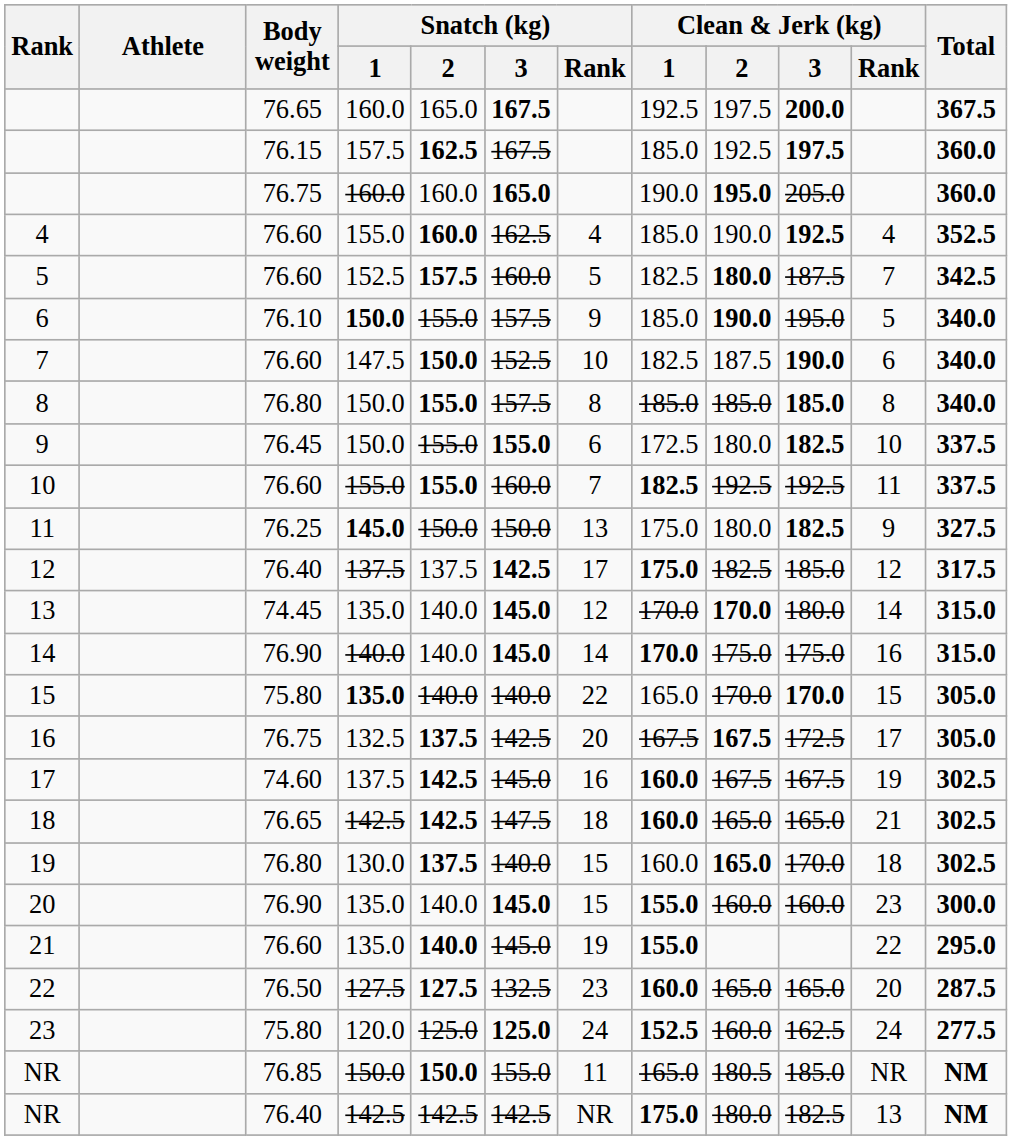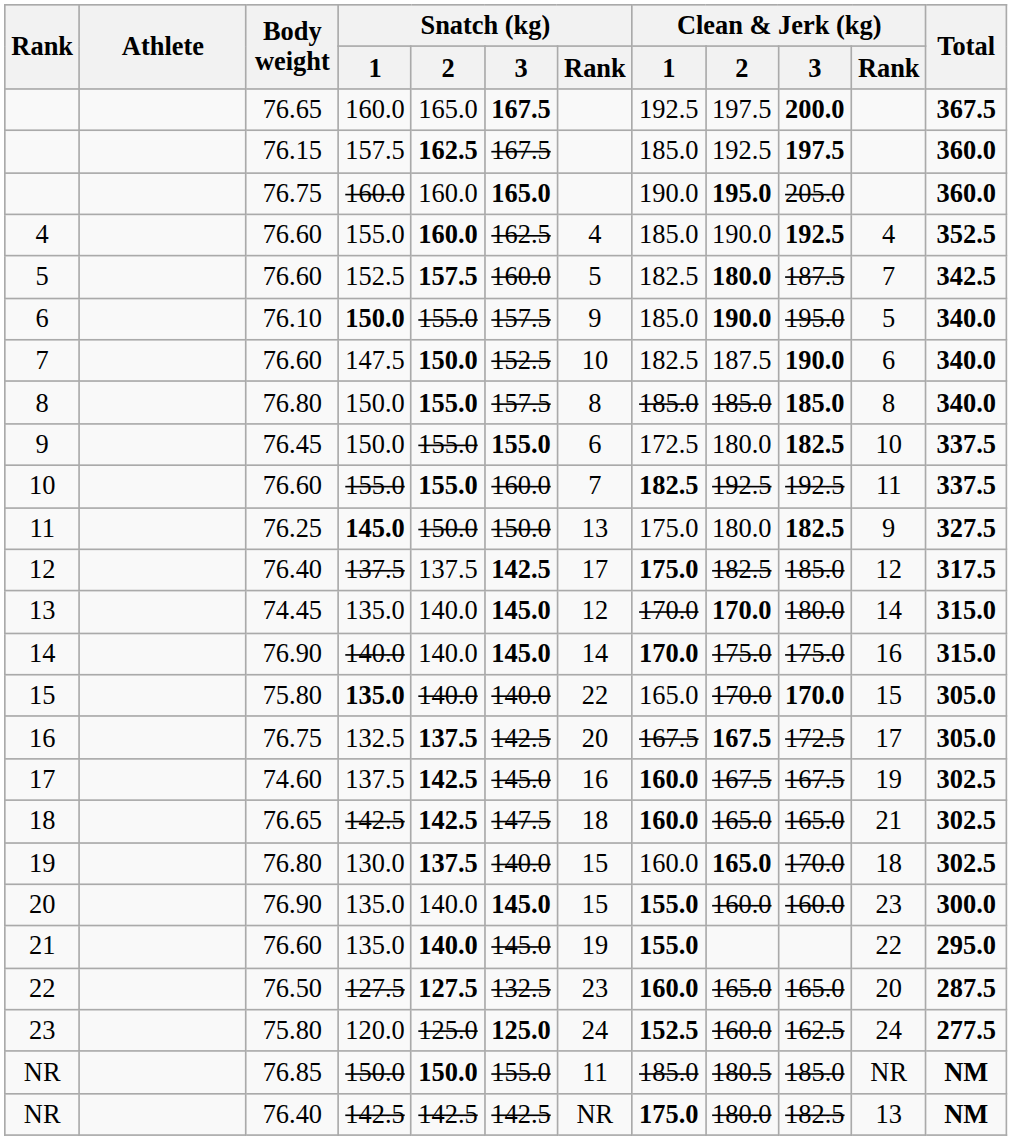 <table class = "wikitable" style="text-align:center;">
 <tr>
 <th rowspan=2 width=40>Rank</th>
 <th rowspan=2 width=250>Athlete</th>
 <th rowspan=2 width=60>Body weight</th>
 <th colspan=4>Snatch (kg)</th>
 <th colspan=4>Clean & Jerk (kg)</th>
 <th rowspan=2 width=60>Total</th>
 </tr>
 <tr>
 <th width=40>1</th>
 <th width=40>2</th>
 <th width=40>3</th>
 <th width=40>Rank</th>
 <th width=40>1</th>
 <th width=40>2</th>
 <th width=40>3</th>
 <th width=40>Rank</th>
 </tr>
 <tr>
 <td></td>
 <td align=left></td>
 <td>76.65</td>
 <td>160.0</td>
 <td>165.0</td>
 <td><strong>167.5</strong></td>
 <td></td>
 <td>192.5</td>
 <td>197.5</td>
 <td><strong>200.0</strong></td>
 <td></td>
 <td><strong>367.5</strong></td>
 </tr>
 <tr>
 <td></td>
 <td align=left></td>
 <td>76.15</td>
 <td>157.5</td>
 <td><strong>162.5</strong></td>
 <td><s>167.5</s></td>
 <td></td>
 <td>185.0</td>
 <td>192.5</td>
 <td><strong>197.5</strong></td>
 <td></td>
 <td><strong>360.0</strong></td>
 </tr>
 <tr>
 <td></td>
 <td align=left></td>
 <td>76.75</td>
 <td><s>160.0</s></td>
 <td>160.0</td>
 <td><strong>165.0</strong></td>
 <td></td>
 <td>190.0</td>
 <td><strong>195.0</strong></td>
 <td><s>205.0</s></td>
 <td></td>
 <td><strong>360.0</strong></td>
 </tr>
 <tr>
 <td>4</td>
 <td align=left></td>
 <td>76.60</td>
 <td>155.0</td>
 <td><strong>160.0</strong></td>
 <td><s>162.5</s></td>
 <td>4</td>
 <td>185.0</td>
 <td>190.0</td>
 <td><strong>192.5</strong></td>
 <td>4</td>
 <td><strong>352.5</strong></td>
 </tr>
 <tr>
 <td>5</td>
 <td align=left></td>
 <td>76.60</td>
 <td>152.5</td>
 <td><strong>157.5</strong></td>
 <td><s>160.0</s></td>
 <td>5</td>
 <td>182.5</td>
 <td><strong>180.0</strong></td>
 <td><s>187.5</s></td>
 <td>7</td>
 <td><strong>342.5</strong></td>
 </tr>
 <tr>
 <td>6</td>
 <td align=left></td>
 <td>76.10</td>
 <td><strong>150.0</strong></td>
 <td><s>155.0</s></td>
 <td><s>157.5</s></td>
 <td>9</td>
 <td>185.0</td>
 <td><strong>190.0</strong></td>
 <td><s>195.0</s></td>
 <td>5</td>
 <td><strong>340.0</strong></td>
 </tr>
 <tr>
 <td>7</td>
 <td align=left></td>
 <td>76.60</td>
 <td>147.5</td>
 <td><strong>150.0</strong></td>
 <td><s>152.5</s></td>
 <td>10</td>
 <td>182.5</td>
 <td>187.5</td>
 <td><strong>190.0</strong></td>
 <td>6</td>
 <td><strong>340.0</strong></td>
 </tr>
 <tr>
 <td>8</td>
 <td align=left></td>
 <td>76.80</td>
 <td>150.0</td>
 <td><strong>155.0</strong></td>
 <td><s>157.5</s></td>
 <td>8</td>
 <td><s>185.0</s></td>
 <td><s>185.0</s></td>
 <td><strong>185.0</strong></td>
 <td>8</td>
 <td><strong>340.0</strong></td>
 </tr>
 <tr>
 <td>9</td>
 <td align=left></td>
 <td>76.45</td>
 <td>150.0</td>
 <td><s>155.0</s></td>
 <td><strong>155.0</strong></td>
 <td>6</td>
 <td>172.5</td>
 <td>180.0</td>
 <td><strong>182.5</strong></td>
 <td>10</td>
 <td><strong>337.5</strong></td>
 </tr>
 <tr>
 <td>10</td>
 <td align=left></td>
 <td>76.60</td>
 <td><s>155.0</s></td>
 <td><strong>155.0</strong></td>
 <td><s>160.0</s></td>
 <td>7</td>
 <td><strong>182.5</strong></td>
 <td><s>192.5</s></td>
 <td><s>192.5</s></td>
 <td>11</td>
 <td><strong>337.5</strong></td>
 </tr>
 <tr>
 <td>11</td>
 <td align=left></td>
 <td>76.25</td>
 <td><strong>145.0</strong></td>
 <td><s>150.0</s></td>
 <td><s>150.0</s></td>
 <td>13</td>
 <td>175.0</td>
 <td>180.0</td>
 <td><strong>182.5</strong></td>
 <td>9</td>
 <td><strong>327.5</strong></td>
 </tr>
 <tr>
 <td>12</td>
 <td align=left></td>
 <td>76.40</td>
 <td><s>137.5</s></td>
 <td>137.5</td>
 <td><strong>142.5</strong></td>
 <td>17</td>
 <td><strong>175.0</strong></td>
 <td><s>182.5</s></td>
 <td><s>185.0</s></td>
 <td>12</td>
 <td><strong>317.5</strong></td>
 </tr>
 <tr>
 <td>13</td>
 <td align=left></td>
 <td>74.45</td>
 <td>135.0</td>
 <td>140.0</td>
 <td><strong>145.0</strong></td>
 <td>12</td>
 <td><s>170.0</s></td>
 <td><strong>170.0</strong></td>
 <td><s>180.0</s></td>
 <td>14</td>
 <td><strong>315.0</strong></td>
 </tr>
 <tr>
 <td>14</td>
 <td align=left></td>
 <td>76.90</td>
 <td><s>140.0</s></td>
 <td>140.0</td>
 <td><strong>145.0</strong></td>
 <td>14</td>
 <td><strong>170.0</strong></td>
 <td><s>175.0</s></td>
 <td><s>175.0</s></td>
 <td>16</td>
 <td><strong>315.0</strong></td>
 </tr>
 <tr>
 <td>15</td>
 <td align=left></td>
 <td>75.80</td>
 <td><strong>135.0</strong></td>
 <td><s>140.0</s></td>
 <td><s>140.0</s></td>
 <td>22</td>
 <td>165.0</td>
 <td><s>170.0</s></td>
 <td><strong>170.0</strong></td>
 <td>15</td>
 <td><strong>305.0</strong></td>
 </tr>
 <tr>
 <td>16</td>
 <td align=left></td>
 <td>76.75</td>
 <td>132.5</td>
 <td><strong>137.5</strong></td>
 <td><s>142.5</s></td>
 <td>20</td>
 <td><s>167.5</s></td>
 <td><strong>167.5</strong></td>
 <td><s>172.5</s></td>
 <td>17</td>
 <td><strong>305.0</strong></td>
 </tr>
 <tr>
 <td>17</td>
 <td align=left></td>
 <td>74.60</td>
 <td>137.5</td>
 <td><strong>142.5</strong></td>
 <td><s>145.0</s></td>
 <td>16</td>
 <td><strong>160.0</strong></td>
 <td><s>167.5</s></td>
 <td><s>167.5</s></td>
 <td>19</td>
 <td><strong>302.5</strong></td>
 </tr>
 <tr>
 <td>18</td>
 <td align=left></td>
 <td>76.65</td>
 <td><s>142.5</s></td>
 <td><strong>142.5</strong></td>
 <td><s>147.5</s></td>
 <td>18</td>
 <td><strong>160.0</strong></td>
 <td><s>165.0</s></td>
 <td><s>165.0</s></td>
 <td>21</td>
 <td><strong>302.5</strong></td>
 </tr>
 <tr>
 <td>19</td>
 <td align=left></td>
 <td>76.80</td>
 <td>130.0</td>
 <td><strong>137.5</strong></td>
 <td><s>140.0</s></td>
 <td>15</td>
 <td>160.0</td>
 <td><strong>165.0</strong></td>
 <td><s>170.0</s></td>
 <td>18</td>
 <td><strong>302.5</strong></td>
 </tr>
 <tr>
 <td>20</td>
 <td align=left></td>
 <td>76.90</td>
 <td>135.0</td>
 <td>140.0</td>
 <td><strong>145.0</strong></td>
 <td>15</td>
 <td><strong>155.0</strong></td>
 <td><s>160.0</s></td>
 <td><s>160.0</s></td>
 <td>23</td>
 <td><strong>300.0</strong></td>
 </tr>
 <tr>
 <td>21</td>
 <td align=left></td>
 <td>76.60</td>
 <td>135.0</td>
 <td><strong>140.0</strong></td>
 <td><s>145.0</s></td>
 <td>19</td>
 <td><strong>155.0</strong></td>
 <td></td>
 <td></td>
 <td>22</td>
 <td><strong>295.0</strong></td>
 </tr>
 <tr>
 <td>22</td>
 <td align=left></td>
 <td>76.50</td>
 <td><s>127.5</s></td>
 <td><strong>127.5</strong></td>
 <td><s>132.5</s></td>
 <td>23</td>
 <td><strong>160.0</strong></td>
 <td><s>165.0</s></td>
 <td><s>165.0</s></td>
 <td>20</td>
 <td><strong>287.5</strong></td>
 </tr>
 <tr>
 <td>23</td>
 <td align=left></td>
 <td>75.80</td>
 <td>120.0</td>
 <td><s>125.0</s></td>
 <td><strong>125.0</strong></td>
 <td>24</td>
 <td><strong>152.5</strong></td>
 <td><s>160.0</s></td>
 <td><s>162.5</s></td>
 <td>24</td>
 <td><strong>277.5</strong></td>
 </tr>
 <tr>
 <td>NR</td>
 <td align=left></td>
 <td>76.85</td>
 <td><s>150.0</s></td>
 <td><strong>150.0</strong></td>
 <td><s>155.0</s></td>
 <td>11</td>
-<td><s>165.0</s></td>
+<td><s>185.0</s></td>
 <td><s>180.5</s></td>
 <td><s>185.0</s></td>
 <td>NR</td>
 <td><strong>NM</strong></td>
 </tr>
 <tr>
 <td>NR</td>
 <td align=left></td>
 <td>76.40</td>
 <td><s>142.5</s></td>
 <td><s>142.5</s></td>
 <td><s>142.5</s></td>
 <td>NR</td>
 <td><strong>175.0</strong></td>
 <td><s>180.0</s></td>
 <td><s>182.5</s></td>
 <td>13</td>
 <td><strong>NM</strong></td>
 </tr>
 </table>
